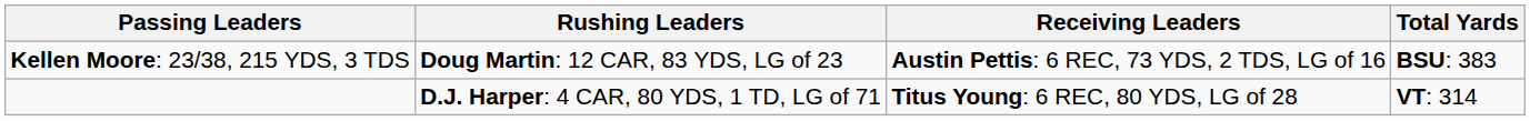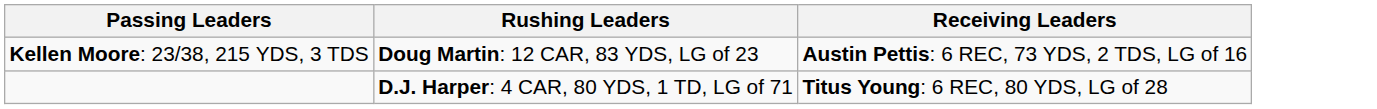 <table class="wikitable">
 <tr>
 <th>Passing Leaders</th>
 <th>Rushing Leaders</th>
 <th>Receiving Leaders</th>
-<th>Total Yards</th>
 </tr>
 <tr>
 <td><strong>Kellen Moore</strong>: 23/38, 215 YDS, 3 TDS</td>
 <td><strong>Doug Martin</strong>: 12 CAR, 83 YDS, LG of 23</td>
 <td><strong>Austin Pettis</strong>: 6 REC, 73 YDS, 2 TDS, LG of 16</td>
-<td><strong>BSU</strong>: 383</td>
 </tr>
 <tr>
 <td></td>
 <td><strong>D.J. Harper</strong>: 4 CAR, 80 YDS, 1 TD, LG of 71</td>
 <td><strong>Titus Young</strong>: 6 REC, 80 YDS, LG of 28</td>
-<td><strong>VT</strong>: 314</td>
 </tr>
 </table>
